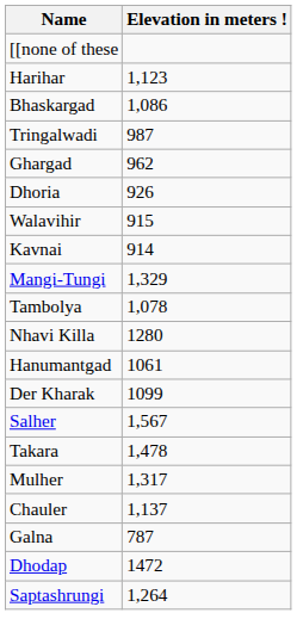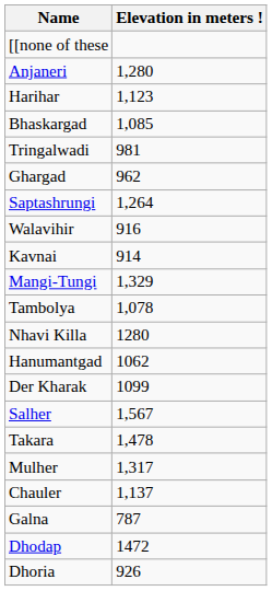 <table class="wikitable">
 <tr>
 <th>Name</th>
 <th>Elevation in meters !</th>
 </tr>
 <tr>
 <td>[[none of these<br></td>
 </tr>
 <tr>
+<td><a href='#'>Anjaneri</a></td>
+<td>1,280</td>
+</tr>
+<tr>
 <td>Harihar</td>
 <td>1,123</td>
 </tr>
 <tr>
 <td>Bhaskargad</td>
-<td>1,086</td>
+<td>1,085</td>
 </tr>
 <tr>
 <td>Tringalwadi</td>
-<td>987</td>
+<td>981</td>
 </tr>
 <tr>
 <td>Ghargad</td>
 <td>962</td>
 </tr>
 <tr>
-<td>Dhoria</td>
-<td>926</td>
+<td><a href='#'>Saptashrungi</a></td>
+<td>1,264</td>
 </tr>
 <tr>
 <td>Walavihir</td>
-<td>915</td>
+<td>916</td>
 </tr>
 <tr>
 <td>Kavnai</td>
 <td>914</td>
 </tr>
 <tr>
 <td><a href='#'>Mangi-Tungi</a></td>
 <td>1,329</td>
 </tr>
 <tr>
 <td>Tambolya</td>
 <td>1,078</td>
 </tr>
 <tr>
 <td>Nhavi Killa</td>
 <td>1280</td>
 </tr>
 <tr>
 <td>Hanumantgad</td>
-<td>1061</td>
+<td>1062</td>
 </tr>
 <tr>
 <td>Der Kharak</td>
 <td>1099</td>
 </tr>
 <tr>
 <td><a href='#'>Salher</a></td>
 <td>1,567</td>
 </tr>
 <tr>
 <td>Takara</td>
 <td>1,478</td>
 </tr>
 <tr>
 <td>Mulher</td>
 <td>1,317</td>
 </tr>
 <tr>
 <td>Chauler</td>
 <td>1,137</td>
 </tr>
 <tr>
 <td>Galna</td>
 <td>787</td>
 </tr>
 <tr>
 <td><a href='#'>Dhodap</a></td>
 <td>1472</td>
 </tr>
 <tr>
-<td><a href='#'>Saptashrungi</a></td>
-<td>1,264</td>
+<td>Dhoria</td>
+<td>926</td>
 </tr>
 </table>
